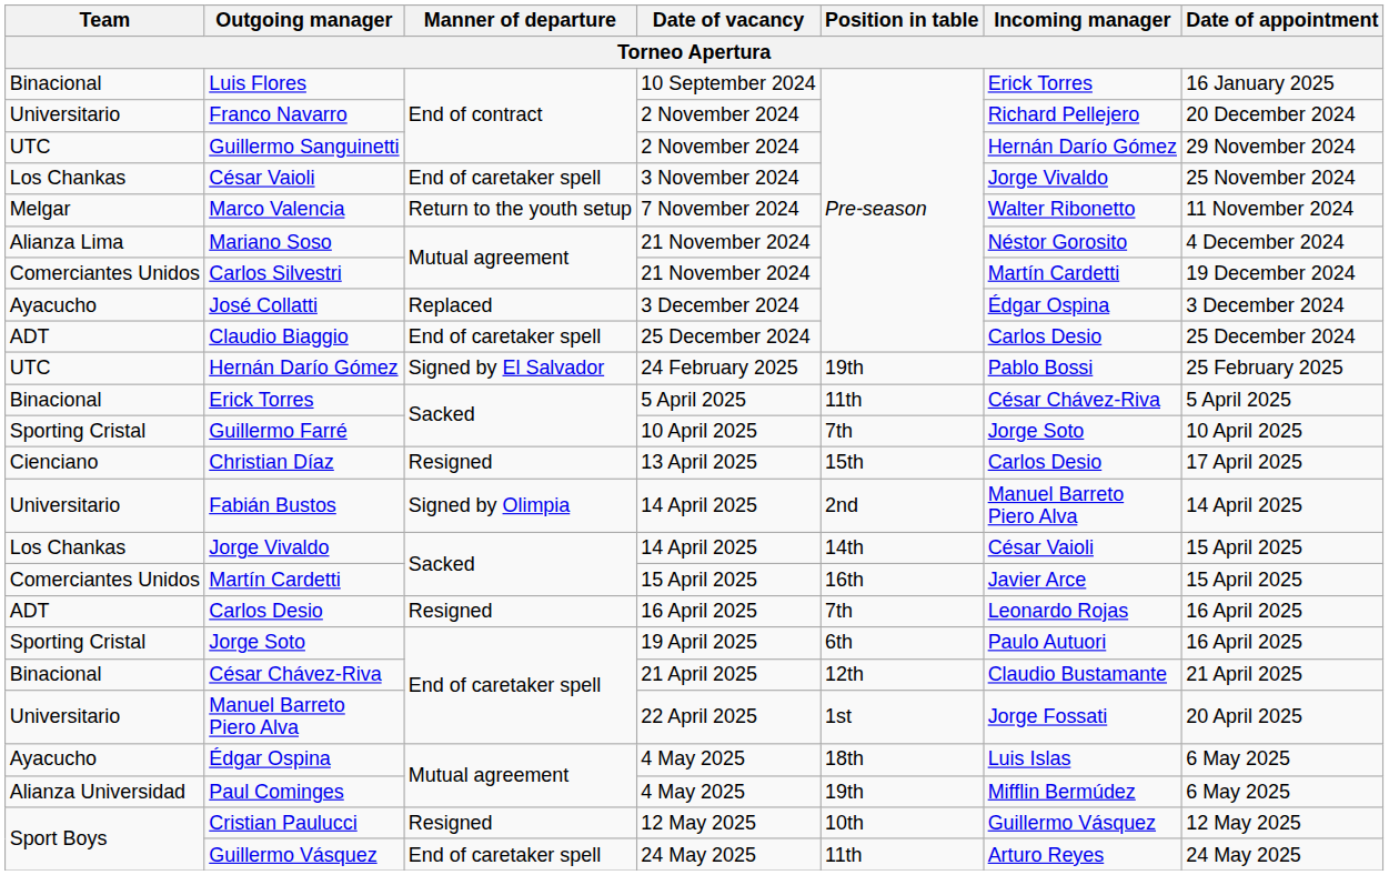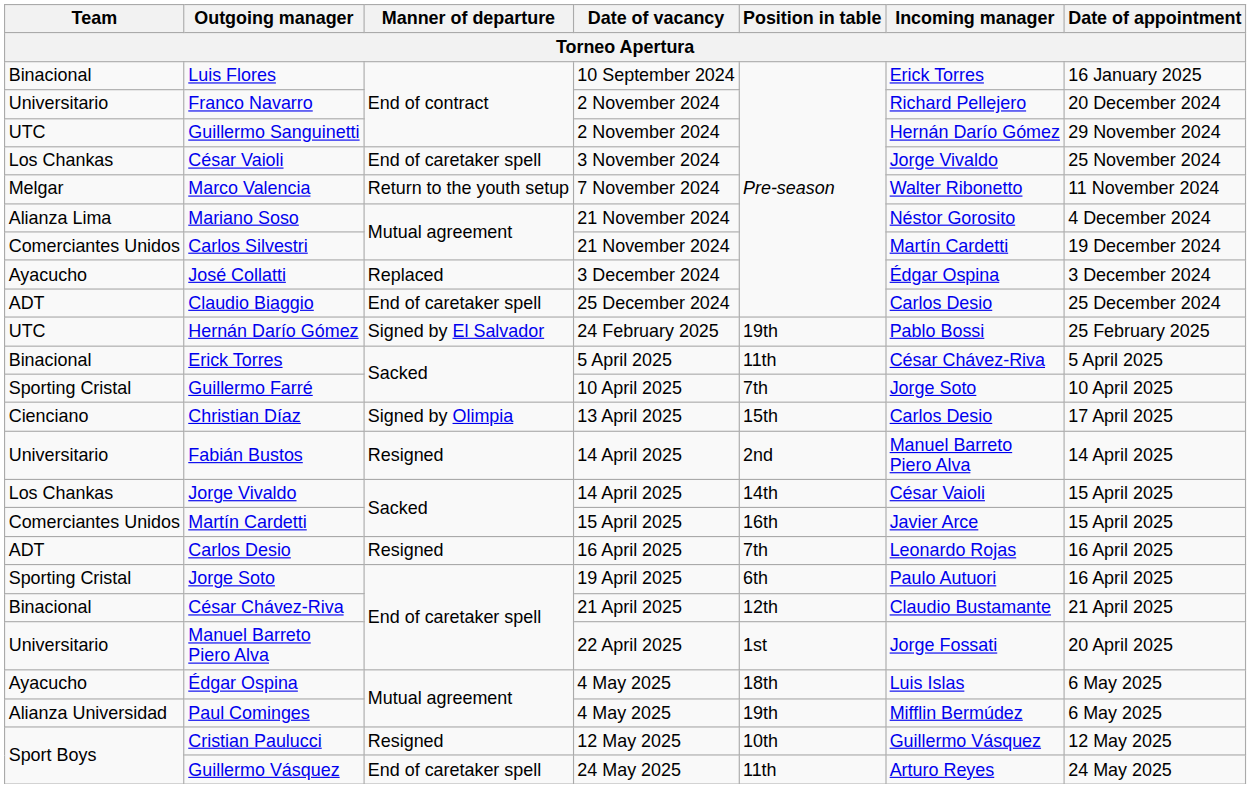 <table class="wikitable sortable">
 <tr>
 <th>Team</th>
 <th>Outgoing manager</th>
 <th>Manner of departure</th>
 <th>Date of vacancy</th>
 <th>Position in table</th>
 <th>Incoming manager</th>
 <th>Date of appointment</th>
 </tr>
 <tr>
 <th colspan="7">Torneo Apertura</th>
 </tr>
 <tr>
 <td>Binacional</td>
 <td> <a href='#'>Luis Flores</a></td>
 <td rowspan=3>End of contract</td>
 <td>10 September 2024</td>
 <td rowspan=9><em>Pre-season</em></td>
 <td> <a href='#'>Erick Torres</a></td>
 <td>16 January 2025</td>
 </tr>
 <tr>
 <td>Universitario</td>
 <td> <a href='#'>Franco Navarro</a></td>
 <td>2 November 2024</td>
 <td> <a href='#'>Richard Pellejero</a></td>
 <td>20 December 2024</td>
 </tr>
 <tr>
 <td>UTC</td>
 <td> <a href='#'>Guillermo Sanguinetti</a></td>
 <td>2 November 2024</td>
 <td> <a href='#'>Hernán Darío Gómez</a></td>
 <td>29 November 2024</td>
 </tr>
 <tr>
 <td>Los Chankas</td>
 <td> <a href='#'>César Vaioli</a></td>
 <td>End of caretaker spell</td>
 <td>3 November 2024</td>
 <td> <a href='#'>Jorge Vivaldo</a></td>
 <td>25 November 2024</td>
 </tr>
 <tr>
 <td>Melgar</td>
 <td> <a href='#'>Marco Valencia</a></td>
 <td>Return to the youth setup</td>
 <td>7 November 2024</td>
 <td> <a href='#'>Walter Ribonetto</a></td>
 <td>11 November 2024</td>
 </tr>
 <tr>
 <td>Alianza Lima</td>
 <td> <a href='#'>Mariano Soso</a></td>
 <td rowspan=2>Mutual agreement</td>
 <td>21 November 2024</td>
 <td> <a href='#'>Néstor Gorosito</a></td>
 <td>4 December 2024</td>
 </tr>
 <tr>
 <td>Comerciantes Unidos</td>
 <td> <a href='#'>Carlos Silvestri</a></td>
 <td>21 November 2024</td>
 <td> <a href='#'>Martín Cardetti</a></td>
 <td>19 December 2024</td>
 </tr>
 <tr>
 <td>Ayacucho</td>
 <td> <a href='#'>José Collatti</a></td>
 <td>Replaced</td>
 <td>3 December 2024</td>
 <td> <a href='#'>Édgar Ospina</a></td>
 <td>3 December 2024</td>
 </tr>
 <tr>
 <td>ADT</td>
 <td> <a href='#'>Claudio Biaggio</a></td>
 <td>End of caretaker spell</td>
 <td>25 December 2024</td>
 <td> <a href='#'>Carlos Desio</a></td>
 <td>25 December 2024</td>
 </tr>
 <tr>
 <td>UTC</td>
 <td> <a href='#'>Hernán Darío Gómez</a></td>
 <td>Signed by <a href='#'>El Salvador</a></td>
 <td>24 February 2025</td>
 <td>19th</td>
 <td> <a href='#'>Pablo Bossi</a></td>
 <td>25 February 2025</td>
 </tr>
 <tr>
 <td>Binacional</td>
 <td> <a href='#'>Erick Torres</a></td>
 <td rowspan=2>Sacked</td>
 <td>5 April 2025</td>
 <td>11th</td>
 <td> <a href='#'>César Chávez-Riva</a></td>
 <td>5 April 2025</td>
 </tr>
 <tr>
 <td>Sporting Cristal</td>
 <td> <a href='#'>Guillermo Farré</a></td>
 <td>10 April 2025</td>
 <td>7th</td>
 <td> <a href='#'>Jorge Soto</a></td>
 <td>10 April 2025</td>
 </tr>
 <tr>
 <td>Cienciano</td>
 <td> <a href='#'>Christian Díaz</a></td>
-<td>Resigned</td>
+<td>Signed by <a href='#'>Olimpia</a></td>
 <td>13 April 2025</td>
 <td>15th</td>
 <td> <a href='#'>Carlos Desio</a></td>
 <td>17 April 2025</td>
 </tr>
 <tr>
 <td>Universitario</td>
 <td> <a href='#'>Fabián Bustos</a></td>
-<td>Signed by <a href='#'>Olimpia</a></td>
+<td>Resigned</td>
 <td>14 April 2025</td>
 <td>2nd</td>
 <td> <a href='#'>Manuel Barreto</a><br> <a href='#'>Piero Alva</a></td>
 <td>14 April 2025</td>
 </tr>
 <tr>
 <td>Los Chankas</td>
 <td> <a href='#'>Jorge Vivaldo</a></td>
 <td rowspan=2>Sacked</td>
 <td>14 April 2025</td>
 <td>14th</td>
 <td> <a href='#'>César Vaioli</a></td>
 <td>15 April 2025</td>
 </tr>
 <tr>
 <td>Comerciantes Unidos</td>
 <td> <a href='#'>Martín Cardetti</a></td>
 <td>15 April 2025</td>
 <td>16th</td>
 <td> <a href='#'>Javier Arce</a></td>
 <td>15 April 2025</td>
 </tr>
 <tr>
 <td>ADT</td>
 <td> <a href='#'>Carlos Desio</a></td>
 <td>Resigned</td>
 <td>16 April 2025</td>
 <td>7th</td>
 <td> <a href='#'>Leonardo Rojas</a></td>
 <td>16 April 2025</td>
 </tr>
 <tr>
 <td>Sporting Cristal</td>
 <td> <a href='#'>Jorge Soto</a></td>
 <td rowspan=3>End of caretaker spell</td>
 <td>19 April 2025</td>
 <td>6th</td>
 <td> <a href='#'>Paulo Autuori</a></td>
 <td>16 April 2025</td>
 </tr>
 <tr>
 <td>Binacional</td>
 <td> <a href='#'>César Chávez-Riva</a></td>
 <td>21 April 2025</td>
 <td>12th</td>
 <td> <a href='#'>Claudio Bustamante</a></td>
 <td>21 April 2025</td>
 </tr>
 <tr>
 <td>Universitario</td>
 <td> <a href='#'>Manuel Barreto</a><br> <a href='#'>Piero Alva</a></td>
 <td>22 April 2025</td>
 <td>1st</td>
 <td> <a href='#'>Jorge Fossati</a></td>
 <td>20 April 2025</td>
 </tr>
 <tr>
 <td>Ayacucho</td>
 <td> <a href='#'>Édgar Ospina</a></td>
 <td rowspan=2>Mutual agreement</td>
 <td>4 May 2025</td>
 <td>18th</td>
 <td> <a href='#'>Luis Islas</a></td>
 <td>6 May 2025</td>
 </tr>
 <tr>
 <td>Alianza Universidad</td>
 <td> <a href='#'>Paul Cominges</a></td>
 <td>4 May 2025</td>
 <td>19th</td>
 <td> <a href='#'>Mifflin Bermúdez</a></td>
 <td>6 May 2025</td>
 </tr>
 <tr>
 <td rowspan=2>Sport Boys</td>
 <td> <a href='#'>Cristian Paulucci</a></td>
 <td>Resigned</td>
 <td>12 May 2025</td>
 <td>10th</td>
 <td> <a href='#'>Guillermo Vásquez</a></td>
 <td>12 May 2025</td>
 </tr>
 <tr>
 <td> <a href='#'>Guillermo Vásquez</a></td>
 <td>End of caretaker spell</td>
 <td>24 May 2025</td>
 <td>11th</td>
 <td> <a href='#'>Arturo Reyes</a></td>
 <td>24 May 2025</td>
 </tr>
 </table>
